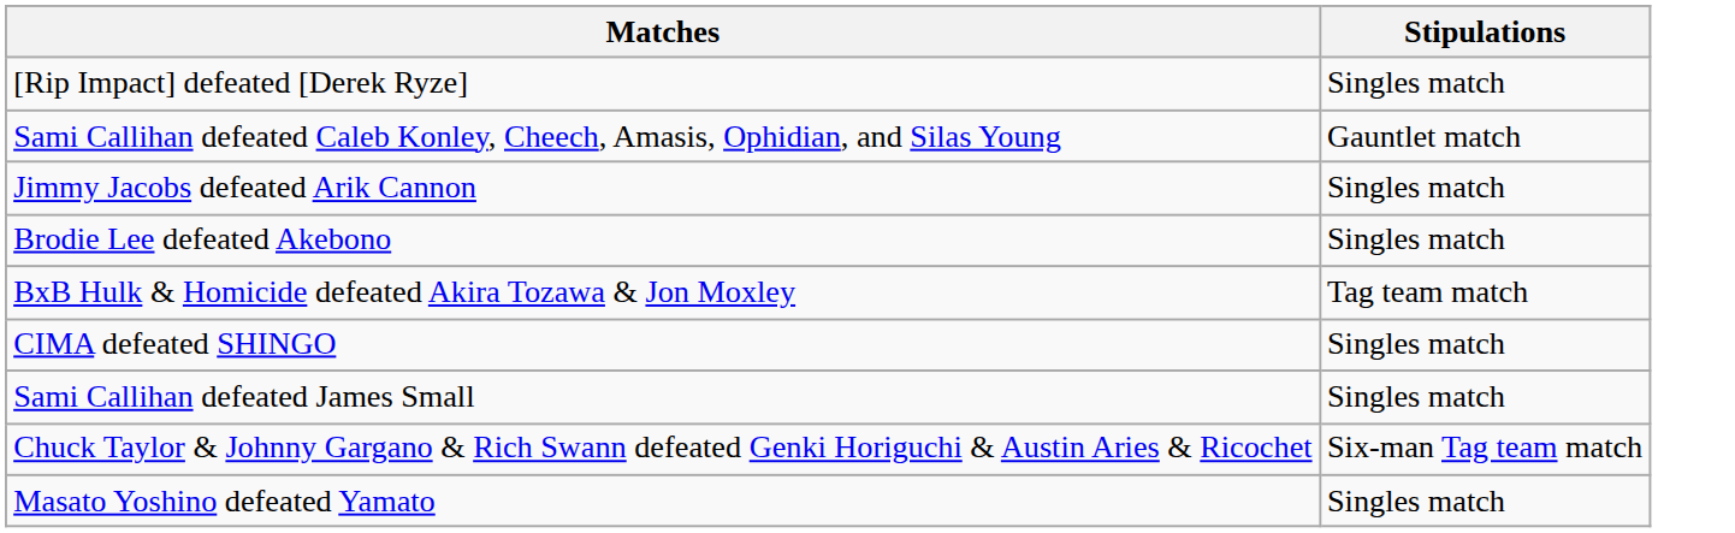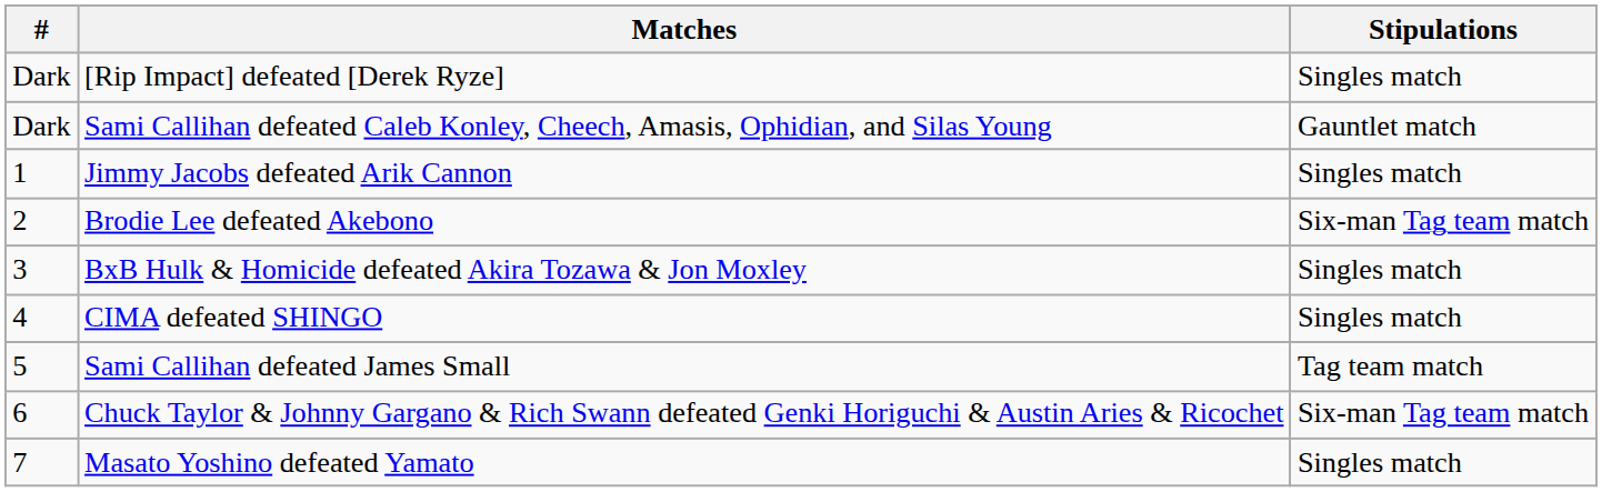 <table style="font-size: 85%" class="wikitable">
 <tr>
+<th><strong>#</strong></th>
 <th><strong>Matches</strong></th>
 <th><strong>Stipulations</strong><br></th>
 </tr>
 <tr>
+<td>Dark</td>
 <td>[Rip Impact] defeated [Derek Ryze]</td>
 <td>Singles match</td>
 </tr>
 <tr>
+<td>Dark</td>
 <td><a href='#'>Sami Callihan</a> defeated <a href='#'>Caleb Konley</a>, <a href='#'>Cheech</a>, Amasis, <a href='#'>Ophidian</a>, and <a href='#'>Silas Young</a></td>
 <td>Gauntlet match</td>
 </tr>
 <tr>
+<td>1</td>
 <td><a href='#'>Jimmy Jacobs</a> defeated <a href='#'>Arik Cannon</a></td>
 <td>Singles match</td>
 </tr>
 <tr>
+<td>2</td>
 <td><a href='#'>Brodie Lee</a> defeated <a href='#'>Akebono</a></td>
+<td>Six-man <a href='#'>Tag team</a> match</td>
+</tr>
+<tr>
+<td>3</td>
+<td><a href='#'>BxB Hulk</a> & <a href='#'>Homicide</a> defeated <a href='#'>Akira Tozawa</a> & <a href='#'>Jon Moxley</a></td>
 <td>Singles match</td>
 </tr>
 <tr>
-<td><a href='#'>BxB Hulk</a> & <a href='#'>Homicide</a> defeated <a href='#'>Akira Tozawa</a> & <a href='#'>Jon Moxley</a></td>
-<td>Tag team match</td>
-</tr>
-<tr>
+<td>4</td>
 <td><a href='#'>CIMA</a> defeated <a href='#'>SHINGO</a></td>
 <td>Singles match</td>
 </tr>
 <tr>
+<td>5</td>
 <td><a href='#'>Sami Callihan</a> defeated James Small</td>
-<td>Singles match</td>
+<td>Tag team match</td>
 </tr>
 <tr>
+<td>6</td>
 <td><a href='#'>Chuck Taylor</a> & <a href='#'>Johnny Gargano</a> & <a href='#'>Rich Swann</a> defeated <a href='#'>Genki Horiguchi</a> & <a href='#'>Austin Aries</a> & <a href='#'>Ricochet</a></td>
 <td>Six-man <a href='#'>Tag team</a> match</td>
 </tr>
 <tr>
+<td>7</td>
 <td><a href='#'>Masato Yoshino</a> defeated <a href='#'>Yamato</a></td>
 <td>Singles match</td>
 </tr>
 </table>
